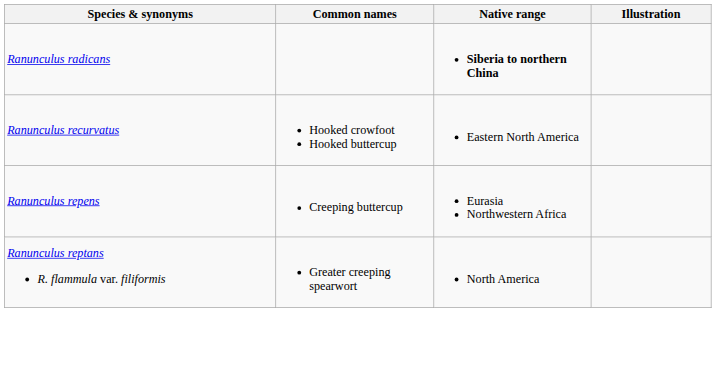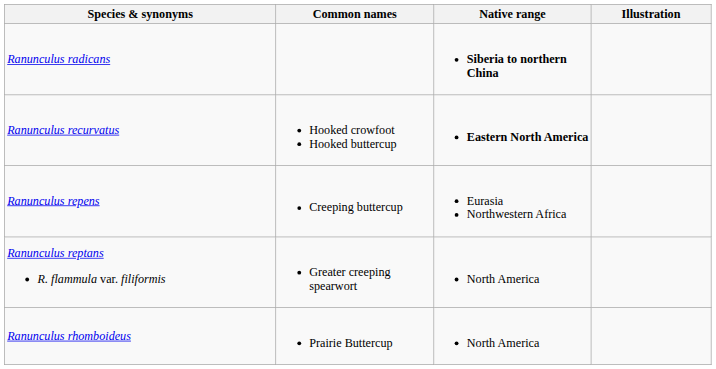 <table class="wikitable">
 <tr>
 <th width=350>Species & synonyms</th>
 <th width=200>Common names</th>
 <th width=200>Native range</th>
 <th width=150>Illustration</th>
 </tr>
 <tr>
 <td><em><a href='#'>Ranunculus radicans</a></em></td>
 <td></td>
 <td><strong><br><ul><li>Siberia to northern China</li></ul></strong></td>
 <td></td>
 </tr>
 <tr>
 <td><em><a href='#'>Ranunculus recurvatus</a></em></td>
 <td><br><ul><li>Hooked crowfoot</li><li>Hooked buttercup</li></ul></td>
-<td><br><ul><li>Eastern North America</li></ul></td>
+<td><strong><br><ul><li>Eastern North America</li></ul></strong></td>
 <td></td>
 </tr>
 <tr>
 <td><em><a href='#'>Ranunculus repens</a></em></td>
 <td><br><ul><li>Creeping buttercup</li></ul></td>
 <td><br><ul><li>Eurasia</li><li>Northwestern Africa</li></ul></td>
 <td></td>
 </tr>
 <tr>
 <td><em><a href='#'>Ranunculus reptans</a></em><br><ul><li><em>R. flammula</em> var. <em>filiformis</em></li></ul></td>
 <td><br><ul><li>Greater creeping spearwort</li></ul></td>
 <td><br><ul><li>North America</li></ul></td>
 <td></td>
 </tr>
+<tr>
+<td><em><a href='#'>Ranunculus rhomboideus</a></em></td>
+<td><br><ul><li>Prairie Buttercup</li></ul></td>
+<td><br><ul><li>North America</li></ul></td>
+<td></td>
+</tr>
 </table>
